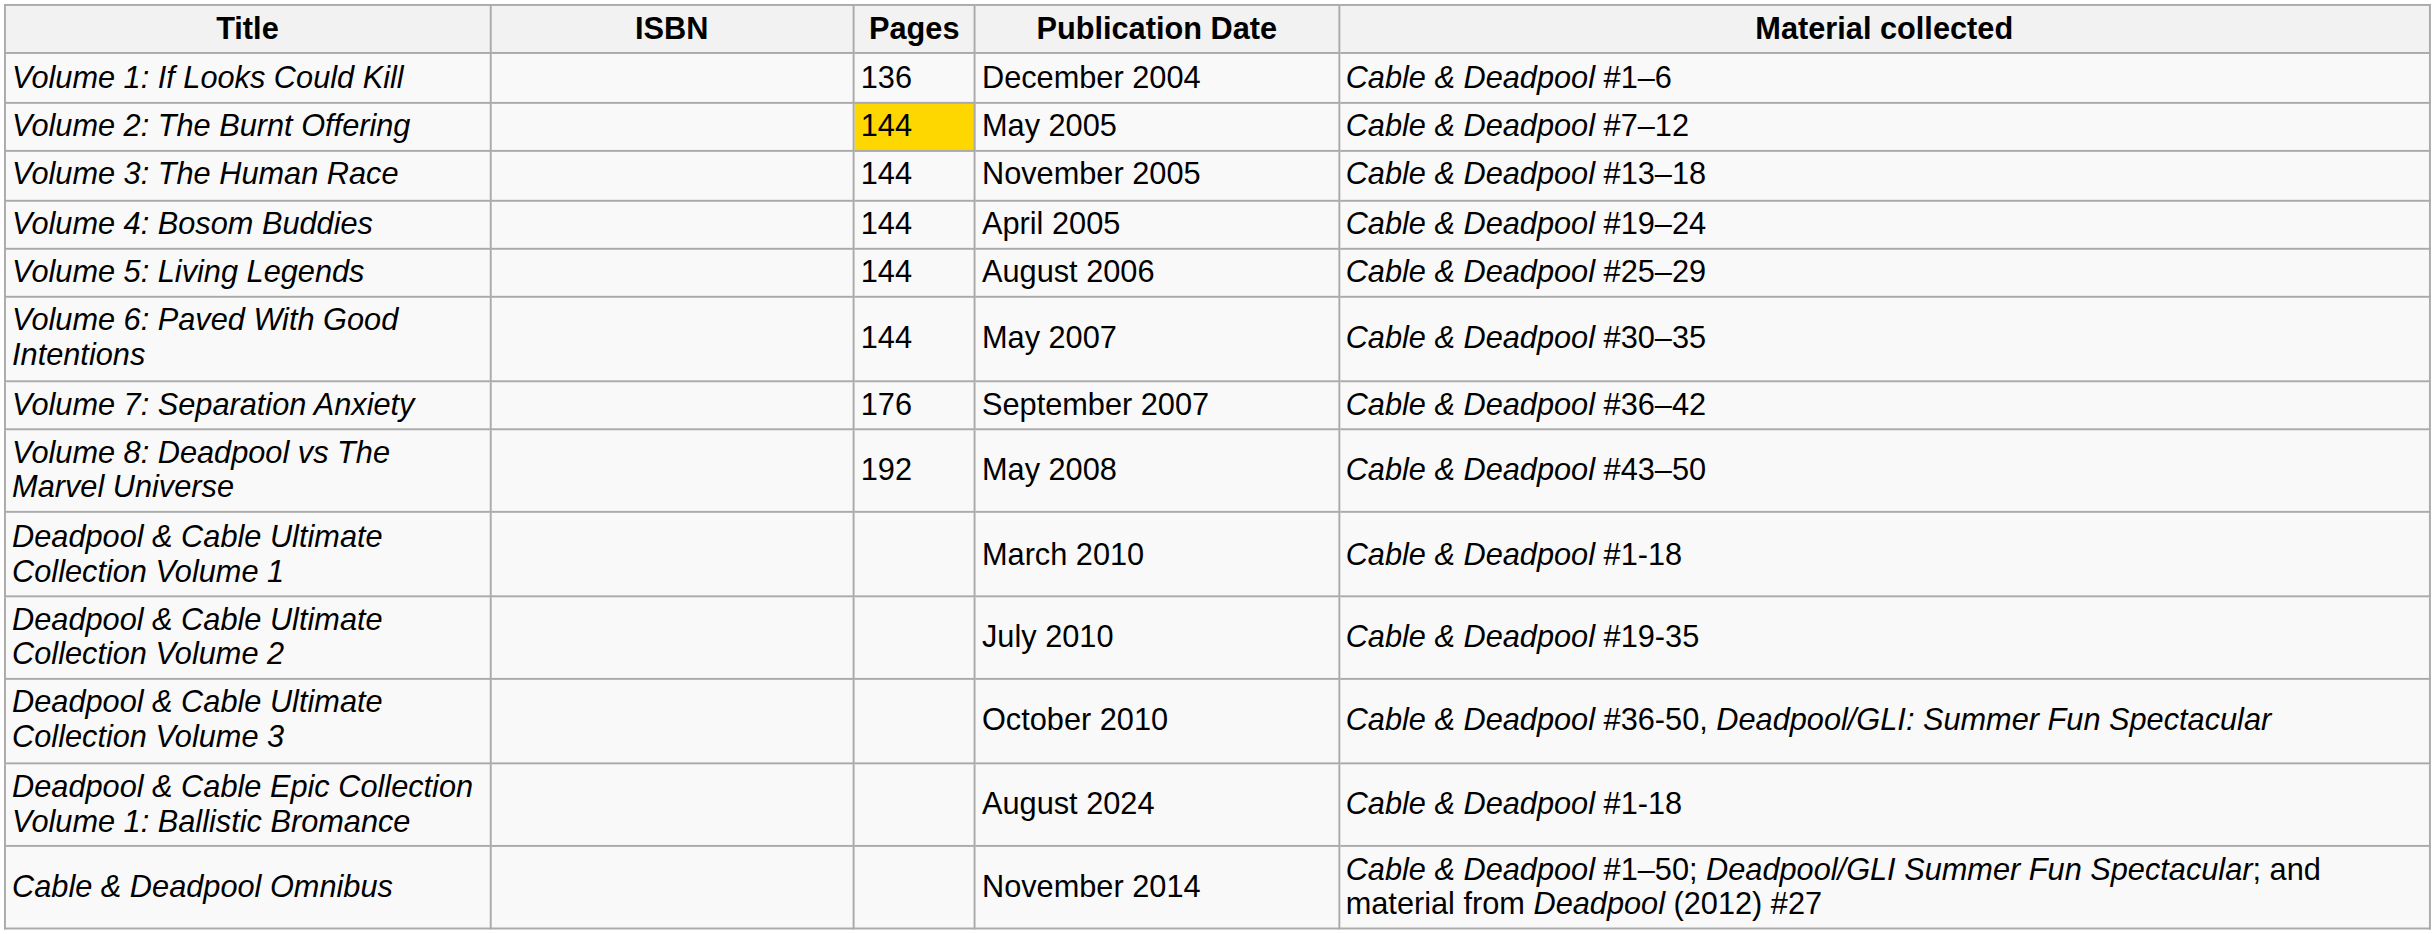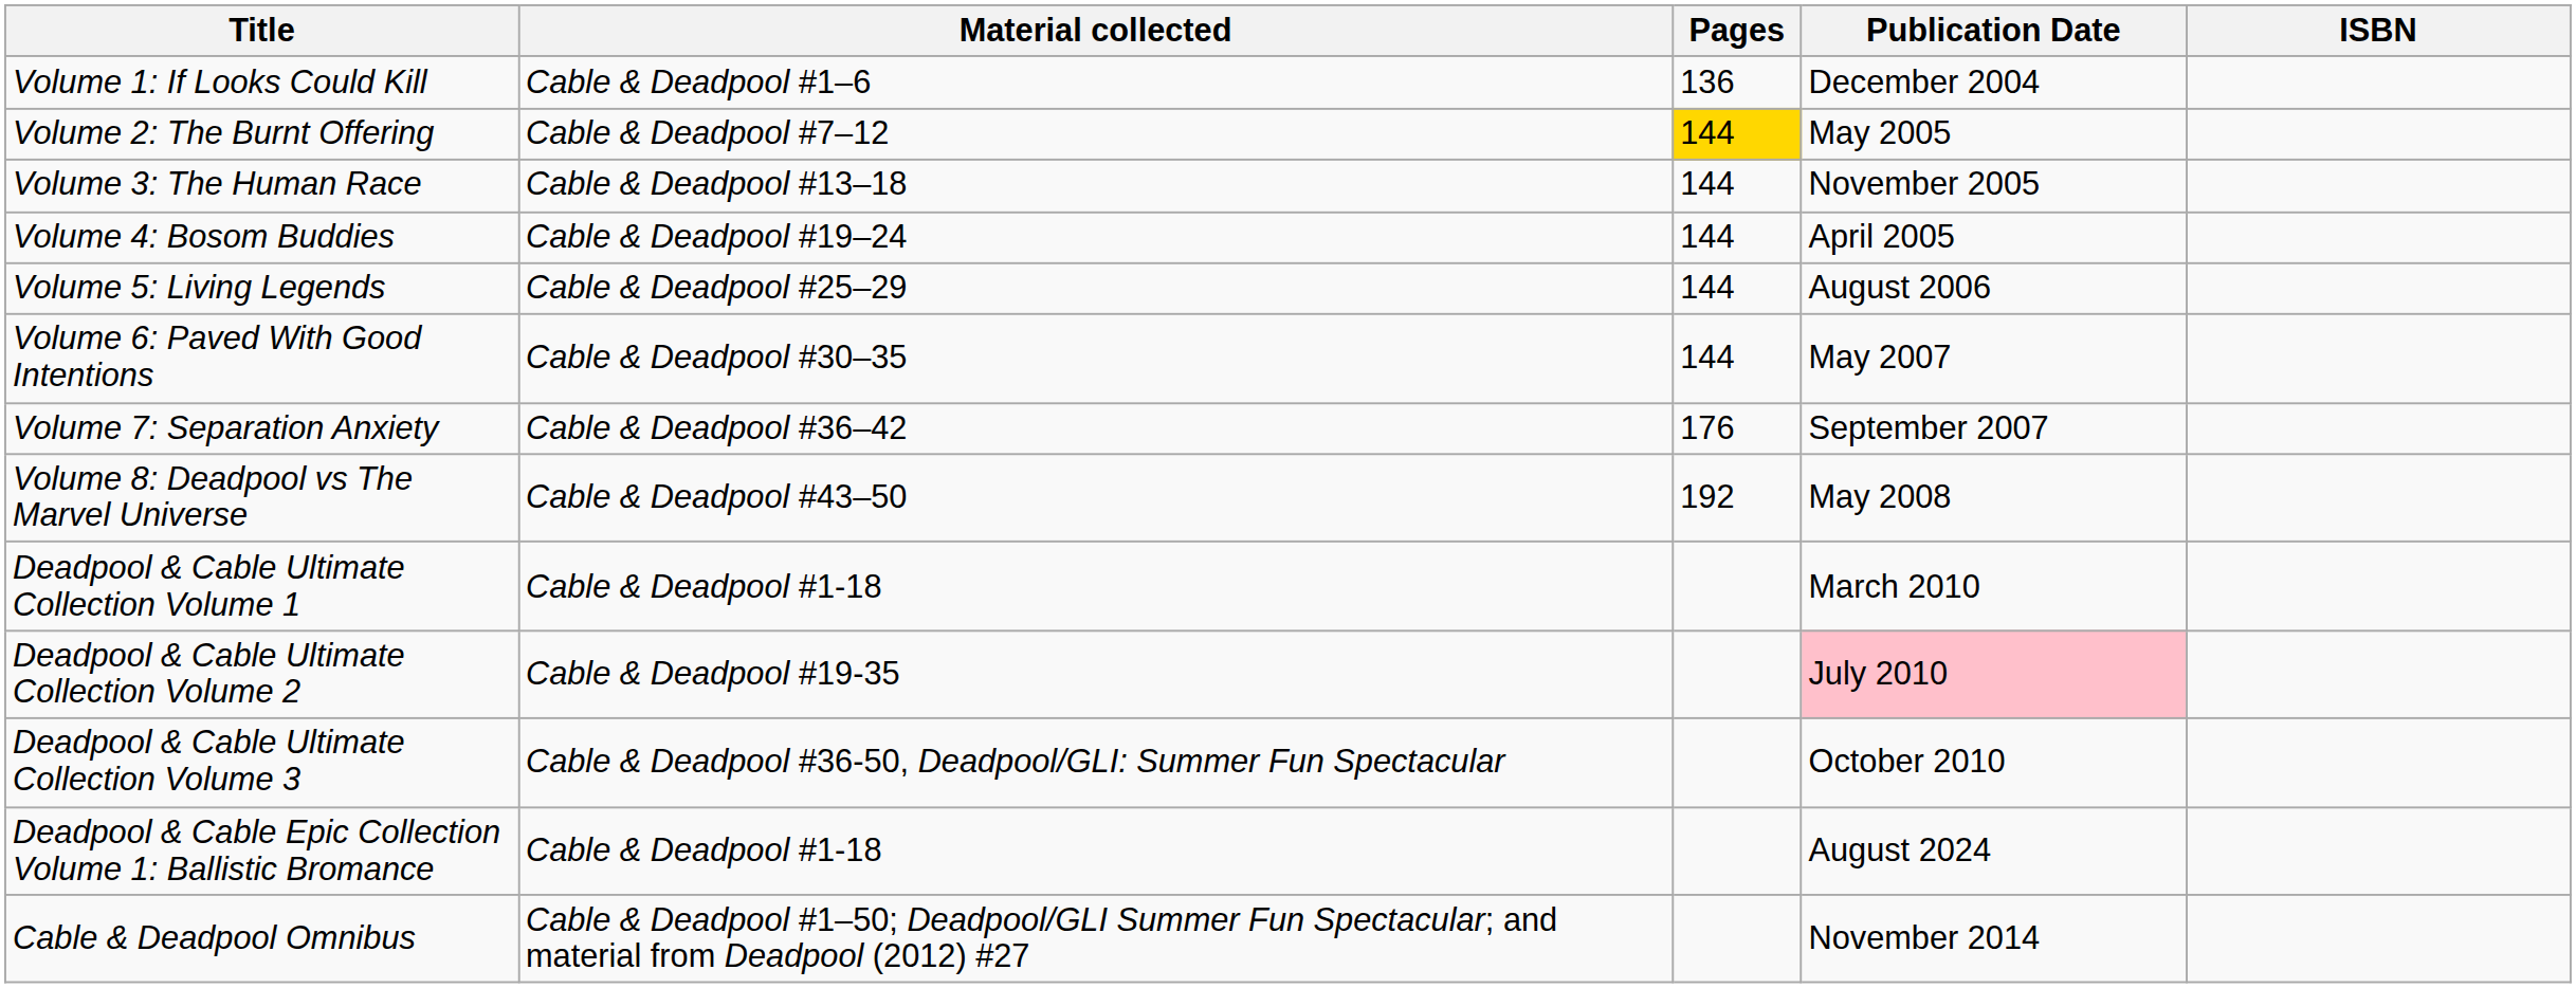 <table class="wikitable" style="text-align:left;" width="100%">
 <tr>
 <th width="20%">Title</th>
-<th width="15%">ISBN</th>
+<th width=45%>Material collected</th>
 <th width=5%>Pages</th>
 <th width="15%">Publication Date</th>
-<th width=45%>Material collected</th>
+<th width="15%">ISBN</th>
 </tr>
 <tr>
 <td><em>Volume 1: If Looks Could Kill</em></td>
-<td></td>
+<td><em>Cable & Deadpool</em> #1–6</td>
 <td>136</td>
 <td>December 2004</td>
-<td><em>Cable & Deadpool</em> #1–6</td>
+<td></td>
 </tr>
 <tr>
 <td><em>Volume 2: The Burnt Offering</em></td>
-<td></td>
+<td><em>Cable & Deadpool</em> #7–12</td>
 <td style="background: gold;">144</td>
 <td>May 2005</td>
-<td><em>Cable & Deadpool</em> #7–12</td>
+<td></td>
 </tr>
 <tr>
 <td><em>Volume 3: The Human Race</em></td>
-<td></td>
+<td><em>Cable & Deadpool</em> #13–18</td>
 <td>144</td>
 <td>November 2005</td>
-<td><em>Cable & Deadpool</em> #13–18</td>
+<td></td>
 </tr>
 <tr>
 <td><em>Volume 4: Bosom Buddies</em></td>
-<td></td>
+<td><em>Cable & Deadpool</em> #19–24</td>
 <td>144</td>
 <td>April 2005</td>
-<td><em>Cable & Deadpool</em> #19–24</td>
+<td></td>
 </tr>
 <tr>
 <td><em>Volume 5: Living Legends</em></td>
-<td></td>
+<td><em>Cable & Deadpool</em> #25–29</td>
 <td>144</td>
 <td>August 2006</td>
-<td><em>Cable & Deadpool</em> #25–29</td>
+<td></td>
 </tr>
 <tr>
 <td><em>Volume 6: Paved With Good Intentions</em></td>
-<td></td>
+<td><em>Cable & Deadpool</em> #30–35</td>
 <td>144</td>
 <td>May 2007</td>
-<td><em>Cable & Deadpool</em> #30–35</td>
+<td></td>
 </tr>
 <tr>
 <td><em>Volume 7: Separation Anxiety</em></td>
-<td></td>
+<td><em>Cable & Deadpool</em> #36–42</td>
 <td>176</td>
 <td>September 2007</td>
-<td><em>Cable & Deadpool</em> #36–42</td>
+<td></td>
 </tr>
 <tr>
 <td><em>Volume 8: Deadpool vs The Marvel Universe</em></td>
-<td></td>
+<td><em>Cable & Deadpool</em> #43–50</td>
 <td>192</td>
 <td>May 2008</td>
-<td><em>Cable & Deadpool</em> #43–50</td>
+<td></td>
 </tr>
 <tr>
 <td><em>Deadpool & Cable Ultimate Collection Volume 1</em></td>
-<td></td>
+<td><em>Cable & Deadpool</em> #1-18</td>
 <td></td>
 <td>March 2010</td>
-<td><em>Cable & Deadpool</em> #1-18</td>
+<td></td>
 </tr>
 <tr>
 <td><em>Deadpool & Cable Ultimate Collection Volume 2</em></td>
+<td><em>Cable & Deadpool</em> #19-35</td>
 <td></td>
+<td style="background: pink;">July 2010</td>
 <td></td>
-<td>July 2010</td>
-<td><em>Cable & Deadpool</em> #19-35</td>
 </tr>
 <tr>
 <td><em>Deadpool & Cable Ultimate Collection Volume 3</em></td>
-<td></td>
+<td><em>Cable & Deadpool</em> #36-50, <em>Deadpool/GLI: Summer Fun Spectacular</em></td>
 <td></td>
 <td>October 2010</td>
-<td><em>Cable & Deadpool</em> #36-50, <em>Deadpool/GLI: Summer Fun Spectacular</em></td>
+<td></td>
 </tr>
 <tr>
 <td><em>Deadpool & Cable Epic Collection Volume 1: Ballistic Bromance</em></td>
-<td></td>
+<td><em>Cable & Deadpool</em> #1-18</td>
 <td></td>
 <td>August 2024</td>
-<td><em>Cable & Deadpool</em> #1-18</td>
+<td></td>
 </tr>
 <tr>
 <td><em>Cable & Deadpool Omnibus</em></td>
-<td></td>
+<td><em>Cable & Deadpool</em> #1–50; <em>Deadpool/GLI Summer Fun Spectacular</em>; and material from <em>Deadpool</em> (2012) #27</td>
 <td></td>
 <td>November 2014</td>
-<td><em>Cable & Deadpool</em> #1–50; <em>Deadpool/GLI Summer Fun Spectacular</em>; and material from <em>Deadpool</em> (2012) #27</td>
+<td></td>
 </tr>
 </table>
